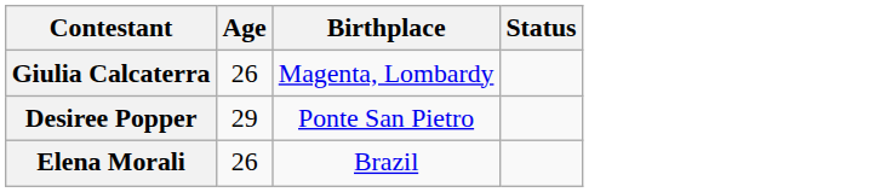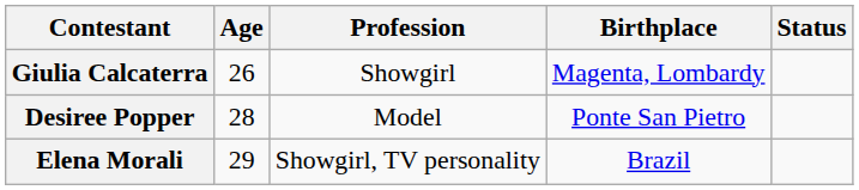 <table class="wikitable sortable" style="text-align:center; line-height:20px; width:auto;">
 <tr>
 <th>Contestant</th>
 <th>Age</th>
+<th>Profession</th>
 <th>Birthplace</th>
 <th>Status</th>
 </tr>
 <tr>
 <th>Giulia Calcaterra</th>
 <td>26</td>
+<td>Showgirl</td>
 <td><a href='#'>Magenta, Lombardy</a></td>
 <td></td>
 </tr>
 <tr>
 <th>Desiree Popper</th>
-<td>29</td>
+<td>28</td>
+<td>Model</td>
 <td><a href='#'>Ponte San Pietro</a></td>
 <td></td>
 </tr>
 <tr>
 <th>Elena Morali</th>
-<td>26</td>
+<td>29</td>
+<td>Showgirl, TV personality</td>
 <td><a href='#'>Brazil</a></td>
 <td></td>
 </tr>
 </table>
